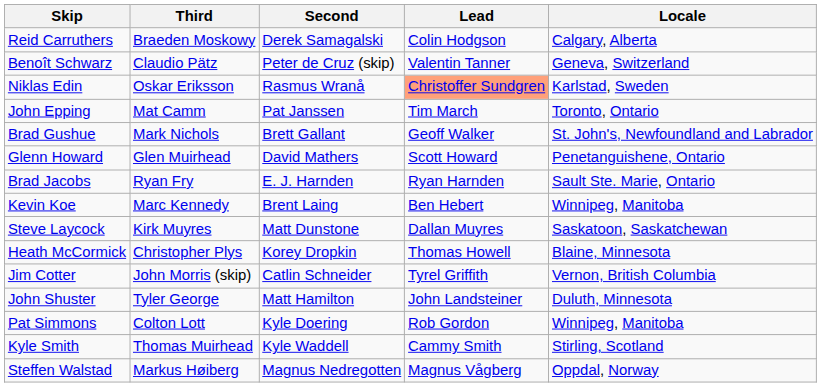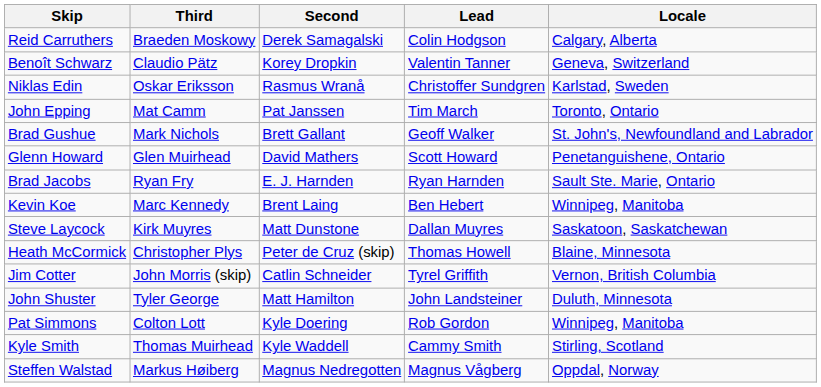 <table class=wikitable>
 <tr>
 <th>Skip</th>
 <th>Third</th>
 <th>Second</th>
 <th>Lead</th>
 <th>Locale</th>
 </tr>
 <tr>
 <td><a href='#'>Reid Carruthers</a></td>
 <td><a href='#'>Braeden Moskowy</a></td>
 <td><a href='#'>Derek Samagalski</a></td>
 <td><a href='#'>Colin Hodgson</a></td>
 <td> <a href='#'>Calgary</a>, <a href='#'>Alberta</a></td>
 </tr>
 <tr>
 <td><a href='#'>Benoît Schwarz</a></td>
 <td><a href='#'>Claudio Pätz</a></td>
-<td><a href='#'>Peter de Cruz</a> (skip)</td>
+<td><a href='#'>Korey Dropkin</a></td>
 <td><a href='#'>Valentin Tanner</a></td>
 <td> <a href='#'>Geneva</a>, <a href='#'>Switzerland</a></td>
 </tr>
 <tr>
 <td><a href='#'>Niklas Edin</a></td>
 <td><a href='#'>Oskar Eriksson</a></td>
 <td><a href='#'>Rasmus Wranå</a></td>
-<td style="background: lightsalmon;"><a href='#'>Christoffer Sundgren</a></td>
+<td><a href='#'>Christoffer Sundgren</a></td>
 <td> <a href='#'>Karlstad</a>, <a href='#'>Sweden</a></td>
 </tr>
 <tr>
 <td><a href='#'>John Epping</a></td>
 <td><a href='#'>Mat Camm</a></td>
 <td><a href='#'>Pat Janssen</a></td>
 <td><a href='#'>Tim March</a></td>
 <td> <a href='#'>Toronto</a>, <a href='#'>Ontario</a></td>
 </tr>
 <tr>
 <td><a href='#'>Brad Gushue</a></td>
 <td><a href='#'>Mark Nichols</a></td>
 <td><a href='#'>Brett Gallant</a></td>
 <td><a href='#'>Geoff Walker</a></td>
 <td> <a href='#'>St. John's, Newfoundland and Labrador</a></td>
 </tr>
 <tr>
 <td><a href='#'>Glenn Howard</a></td>
 <td><a href='#'>Glen Muirhead</a></td>
 <td><a href='#'>David Mathers</a></td>
 <td><a href='#'>Scott Howard</a></td>
 <td> <a href='#'>Penetanguishene, Ontario</a></td>
 </tr>
 <tr>
 <td><a href='#'>Brad Jacobs</a></td>
 <td><a href='#'>Ryan Fry</a></td>
 <td><a href='#'>E. J. Harnden</a></td>
 <td><a href='#'>Ryan Harnden</a></td>
 <td> <a href='#'>Sault Ste. Marie</a>, <a href='#'>Ontario</a></td>
 </tr>
 <tr>
 <td><a href='#'>Kevin Koe</a></td>
 <td><a href='#'>Marc Kennedy</a></td>
 <td><a href='#'>Brent Laing</a></td>
 <td><a href='#'>Ben Hebert</a></td>
 <td> <a href='#'>Winnipeg</a>, <a href='#'>Manitoba</a></td>
 </tr>
 <tr>
 <td><a href='#'>Steve Laycock</a></td>
 <td><a href='#'>Kirk Muyres</a></td>
 <td><a href='#'>Matt Dunstone</a></td>
 <td><a href='#'>Dallan Muyres</a></td>
 <td> <a href='#'>Saskatoon</a>, <a href='#'>Saskatchewan</a></td>
 </tr>
 <tr>
 <td><a href='#'>Heath McCormick</a></td>
 <td><a href='#'>Christopher Plys</a></td>
-<td><a href='#'>Korey Dropkin</a></td>
+<td><a href='#'>Peter de Cruz</a> (skip)</td>
 <td><a href='#'>Thomas Howell</a></td>
 <td> <a href='#'>Blaine, Minnesota</a></td>
 </tr>
 <tr>
 <td><a href='#'>Jim Cotter</a></td>
 <td><a href='#'>John Morris</a> (skip)</td>
 <td><a href='#'>Catlin Schneider</a></td>
 <td><a href='#'>Tyrel Griffith</a></td>
 <td> <a href='#'>Vernon, British Columbia</a></td>
 </tr>
 <tr>
 <td><a href='#'>John Shuster</a></td>
 <td><a href='#'>Tyler George</a></td>
 <td><a href='#'>Matt Hamilton</a></td>
 <td><a href='#'>John Landsteiner</a></td>
 <td> <a href='#'>Duluth, Minnesota</a></td>
 </tr>
 <tr>
 <td><a href='#'>Pat Simmons</a></td>
 <td><a href='#'>Colton Lott</a></td>
 <td><a href='#'>Kyle Doering</a></td>
 <td><a href='#'>Rob Gordon</a></td>
 <td> <a href='#'>Winnipeg</a>, <a href='#'>Manitoba</a></td>
 </tr>
 <tr>
 <td><a href='#'>Kyle Smith</a></td>
 <td><a href='#'>Thomas Muirhead</a></td>
 <td><a href='#'>Kyle Waddell</a></td>
 <td><a href='#'>Cammy Smith</a></td>
 <td> <a href='#'>Stirling, Scotland</a></td>
 </tr>
 <tr>
 <td><a href='#'>Steffen Walstad</a></td>
 <td><a href='#'>Markus Høiberg</a></td>
 <td><a href='#'>Magnus Nedregotten</a></td>
 <td><a href='#'>Magnus Vågberg</a></td>
 <td> <a href='#'>Oppdal</a>, <a href='#'>Norway</a></td>
 </tr>
 </table>
